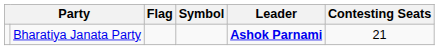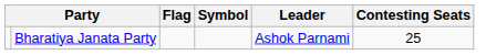 <table class="wikitable" style="text-align:center">
 <tr>
 <th colspan="2">Party</th>
 <th>Flag</th>
 <th>Symbol</th>
 <th>Leader</th>
 <th>Contesting Seats</th>
 </tr>
 <tr>
 <td></td>
 <td><a href='#'>Bharatiya Janata Party</a></td>
 <td></td>
 <td></td>
-<td><strong><a href='#'>Ashok Parnami</a></strong></td>
-<td>21</td>
+<td><a href='#'>Ashok Parnami</a></td>
+<td>25</td>
 </tr>
 </table>
